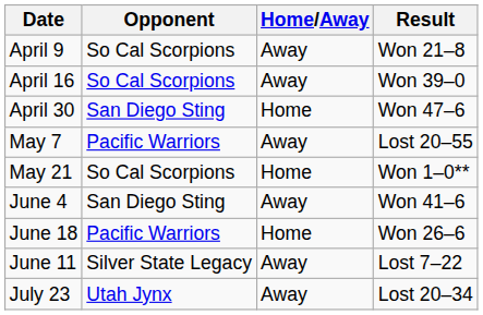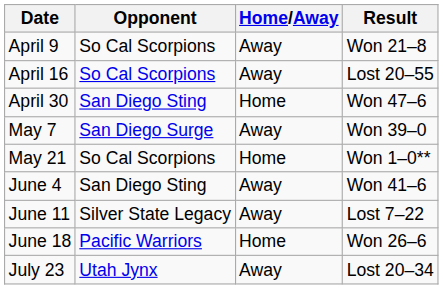 <table class="wikitable">
 <tr>
 <th>Date</th>
 <th>Opponent</th>
 <th><a href='#'>Home</a>/<a href='#'>Away</a></th>
 <th>Result</th>
 </tr>
 <tr>
 <td>April 9</td>
 <td>So Cal Scorpions</td>
 <td>Away</td>
 <td>Won 21–8</td>
 </tr>
 <tr>
 <td>April 16</td>
 <td><a href='#'>So Cal Scorpions</a></td>
 <td>Away</td>
-<td>Won 39–0</td>
+<td>Lost 20–55</td>
 </tr>
 <tr>
 <td>April 30</td>
 <td><a href='#'>San Diego Sting</a></td>
 <td>Home</td>
 <td>Won 47–6</td>
 </tr>
 <tr>
 <td>May 7</td>
-<td><a href='#'>Pacific Warriors</a></td>
+<td><a href='#'>San Diego Surge</a></td>
 <td>Away</td>
-<td>Lost 20–55</td>
+<td>Won 39–0</td>
 </tr>
 <tr>
 <td>May 21</td>
 <td>So Cal Scorpions</td>
 <td>Home</td>
 <td>Won 1–0**</td>
 </tr>
 <tr>
 <td>June 4</td>
 <td>San Diego Sting</td>
 <td>Away</td>
 <td>Won 41–6</td>
 </tr>
 <tr>
+<td>June 11</td>
+<td>Silver State Legacy</td>
+<td>Away</td>
+<td>Lost 7–22</td>
+</tr>
+<tr>
 <td>June 18</td>
 <td><a href='#'>Pacific Warriors</a></td>
 <td>Home</td>
 <td>Won 26–6</td>
-</tr>
-<tr>
-<td>June 11</td>
-<td>Silver State Legacy</td>
-<td>Away</td>
-<td>Lost 7–22</td>
 </tr>
 <tr>
 <td>July 23</td>
 <td><a href='#'>Utah Jynx</a></td>
 <td>Away</td>
 <td>Lost 20–34</td>
 </tr>
 </table>
